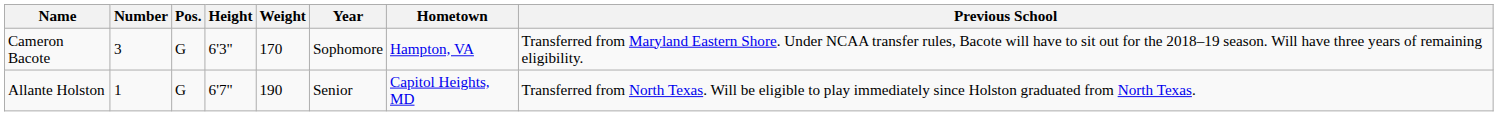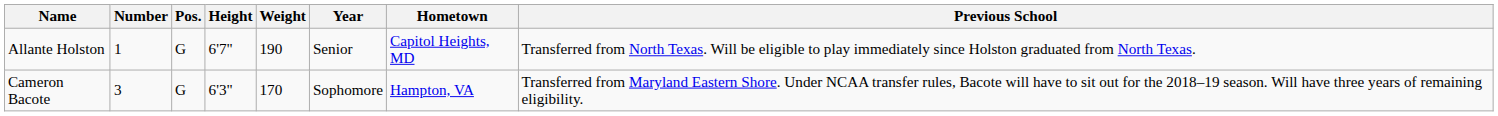 <table class="wikitable sortable" border="1">
 <tr>
 <th>Name</th>
 <th>Number</th>
 <th>Pos.</th>
 <th>Height</th>
 <th>Weight</th>
 <th>Year</th>
 <th>Hometown</th>
 <th class="unsortable">Previous School</th>
 </tr>
 <tr>
+<td>Allante Holston</td>
+<td>1</td>
+<td>G</td>
+<td>6'7"</td>
+<td>190</td>
+<td>Senior</td>
+<td><a href='#'>Capitol Heights, MD</a></td>
+<td>Transferred from <a href='#'>North Texas</a>. Will be eligible to play immediately since Holston graduated from <a href='#'>North Texas</a>.</td>
+</tr>
+<tr>
 <td>Cameron Bacote</td>
 <td>3</td>
 <td>G</td>
 <td>6'3"</td>
 <td>170</td>
 <td>Sophomore</td>
 <td><a href='#'>Hampton, VA</a></td>
 <td>Transferred from <a href='#'>Maryland Eastern Shore</a>. Under NCAA transfer rules, Bacote will have to sit out for the 2018–19 season. Will have three years of remaining eligibility.</td>
 </tr>
-<tr>
-<td>Allante Holston</td>
-<td>1</td>
-<td>G</td>
-<td>6'7"</td>
-<td>190</td>
-<td>Senior</td>
-<td><a href='#'>Capitol Heights, MD</a></td>
-<td>Transferred from <a href='#'>North Texas</a>. Will be eligible to play immediately since Holston graduated from <a href='#'>North Texas</a>.</td>
-</tr>
 </table>
